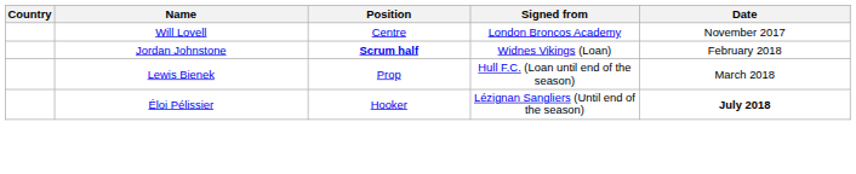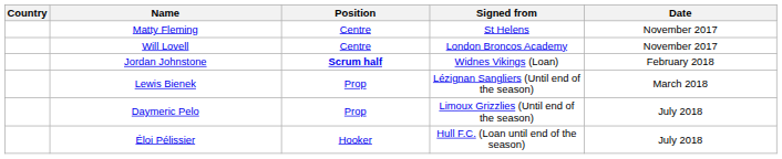 <table class="wikitable sortable"  style="width:80%; font-size:85%;">
 <tr style="background:#efefef;">
 <th width=5%>Country</th>
 <th width=30%>Name</th>
 <th !width=30%>Position</th>
 <th width=20%>Signed from</th>
 <th width=25%>Date</th>
+</tr>
+<tr style="background:#fff;">
+<td align=center></td>
+<td align=center><a href='#'>Matty Fleming</a></td>
+<td align=center><a href='#'>Centre</a></td>
+<td align=center><a href='#'>St Helens</a></td>
+<td align=center>November 2017</td>
 </tr>
 <tr style="background:#fff;">
 <td align=center></td>
 <td align=center><a href='#'>Will Lovell</a></td>
 <td align=center><a href='#'>Centre</a></td>
 <td align=center><a href='#'>London Broncos Academy</a></td>
 <td align=center>November 2017</td>
 </tr>
 <tr style="background:#fff;">
 <td align=center></td>
 <td align=center><a href='#'>Jordan Johnstone</a></td>
 <td align=center><strong><a href='#'>Scrum half</a></strong></td>
 <td align=center><a href='#'>Widnes Vikings</a> (Loan)</td>
 <td align=center>February 2018</td>
 </tr>
 <tr style="background:#fff;">
 <td align=center></td>
 <td align=center><a href='#'>Lewis Bienek</a></td>
 <td align=center><a href='#'>Prop</a></td>
-<td align=center><a href='#'>Hull F.C.</a> (Loan until end of the season)</td>
+<td align=center><a href='#'>Lézignan Sangliers</a> (Until end of the season)</td>
 <td align=center>March 2018</td>
+</tr>
+<tr style="background:#fff;">
+<td align=center></td>
+<td align=center><a href='#'>Daymeric Pelo</a></td>
+<td align=center><a href='#'>Prop</a></td>
+<td align=center><a href='#'>Limoux Grizzlies</a> (Until end of the season)</td>
+<td align=center>July 2018</td>
 </tr>
 <tr style="background:#fff;">
 <td align=center></td>
 <td align=center><a href='#'>Éloi Pélissier</a></td>
 <td align=center><a href='#'>Hooker</a></td>
-<td align=center><a href='#'>Lézignan Sangliers</a> (Until end of the season)</td>
-<td align=center><strong>July 2018</strong></td>
+<td align=center><a href='#'>Hull F.C.</a> (Loan until end of the season)</td>
+<td align=center>July 2018</td>
 </tr>
 </table>
